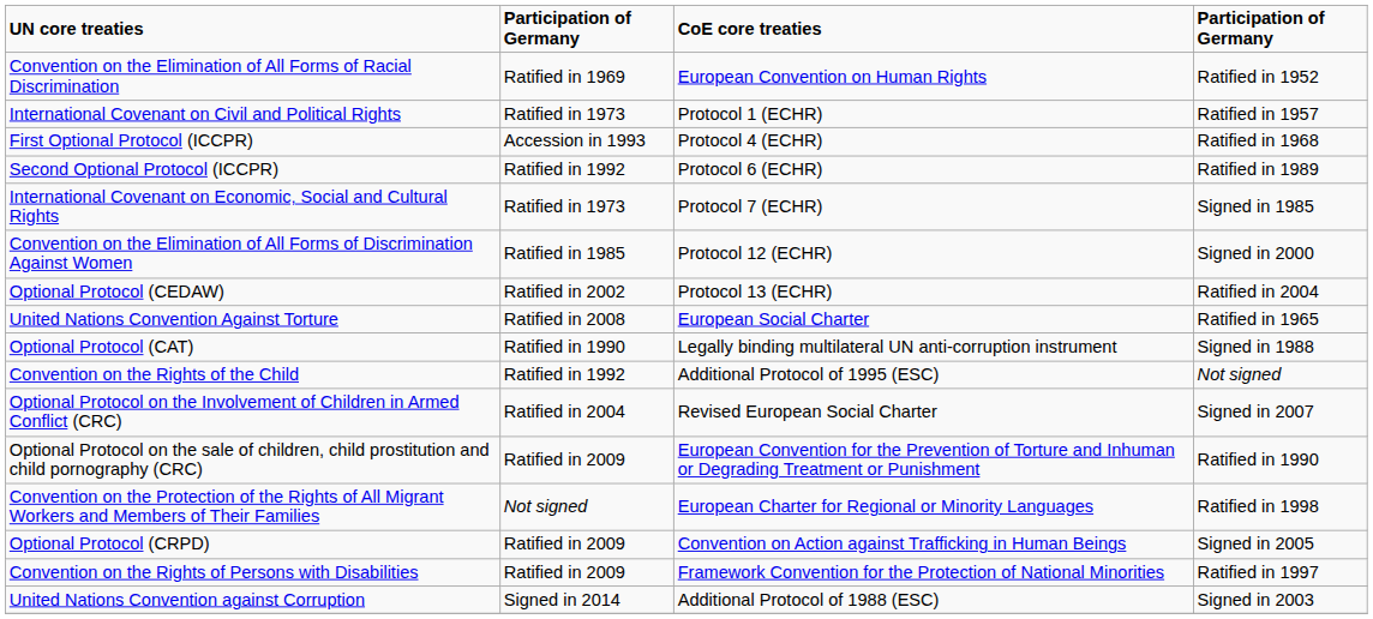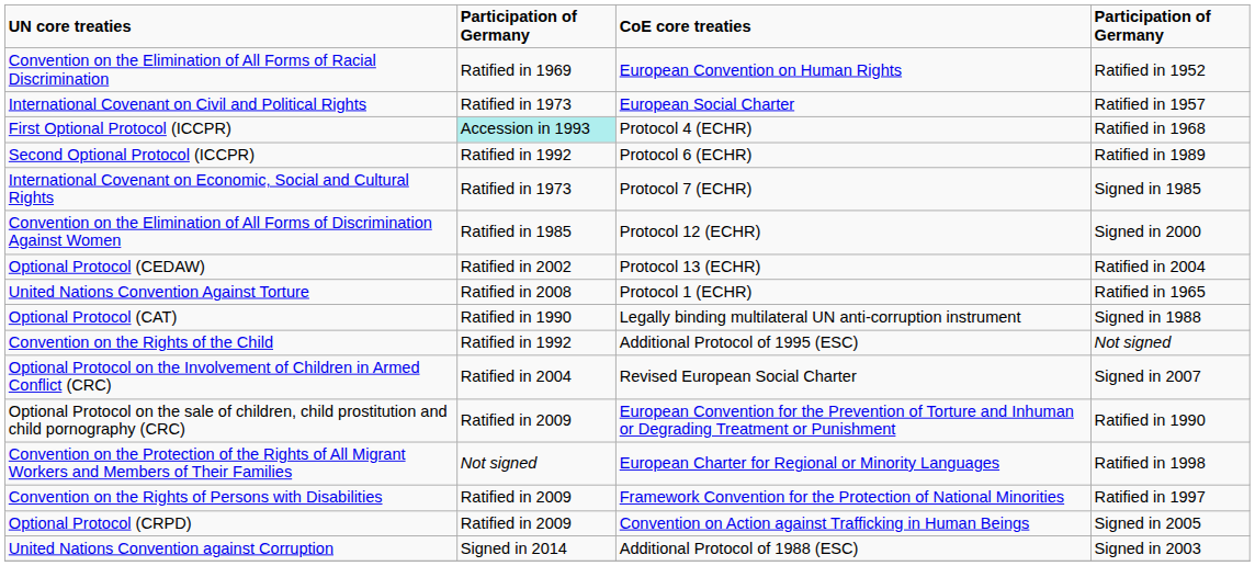 <table class="wikitable" cellpadding=4 cellspacing=0>
 <tr>
 <td><strong>UN core treaties</strong></td>
 <td><strong>Participation of Germany</strong></td>
 <td><strong>CoE core treaties</strong></td>
 <td><strong>Participation of Germany</strong></td>
 </tr>
 <tr>
 <td><a href='#'>Convention on the Elimination of All Forms of Racial Discrimination</a></td>
 <td>Ratified in 1969</td>
 <td><a href='#'>European Convention on Human Rights</a></td>
 <td>Ratified in 1952</td>
 </tr>
 <tr>
 <td><a href='#'>International Covenant on Civil and Political Rights</a></td>
 <td>Ratified in 1973</td>
-<td>Protocol 1 (ECHR)</td>
+<td><a href='#'>European Social Charter</a></td>
 <td>Ratified in 1957</td>
 </tr>
 <tr>
 <td><a href='#'>First Optional Protocol</a> (ICCPR)</td>
-<td>Accession in 1993</td>
+<td style="background: paleturquoise;">Accession in 1993</td>
 <td>Protocol 4 (ECHR)</td>
 <td>Ratified in 1968</td>
 </tr>
 <tr>
 <td><a href='#'>Second Optional Protocol</a> (ICCPR)</td>
 <td>Ratified in 1992</td>
 <td>Protocol 6 (ECHR)</td>
 <td>Ratified in 1989</td>
 </tr>
 <tr>
 <td><a href='#'>International Covenant on Economic, Social and Cultural Rights</a></td>
 <td>Ratified in 1973</td>
 <td>Protocol 7 (ECHR)</td>
 <td>Signed in 1985</td>
 </tr>
 <tr>
 <td><a href='#'>Convention on the Elimination of All Forms of Discrimination Against Women</a></td>
 <td>Ratified in 1985</td>
 <td>Protocol 12 (ECHR)</td>
 <td>Signed in 2000</td>
 </tr>
 <tr>
 <td><a href='#'>Optional Protocol</a> (CEDAW)</td>
 <td>Ratified in 2002</td>
 <td>Protocol 13 (ECHR)</td>
 <td>Ratified in 2004</td>
 </tr>
 <tr>
 <td><a href='#'>United Nations Convention Against Torture</a></td>
 <td>Ratified in 2008</td>
-<td><a href='#'>European Social Charter</a></td>
+<td>Protocol 1 (ECHR)</td>
 <td>Ratified in 1965</td>
 </tr>
 <tr>
 <td><a href='#'>Optional Protocol</a> (CAT)</td>
 <td>Ratified in 1990</td>
 <td>Legally binding multilateral UN anti-corruption instrument</td>
 <td>Signed in 1988</td>
 </tr>
 <tr>
 <td><a href='#'>Convention on the Rights of the Child</a></td>
 <td>Ratified in 1992</td>
 <td>Additional Protocol of 1995 (ESC)</td>
 <td><em>Not signed</em></td>
 </tr>
 <tr>
 <td><a href='#'>Optional Protocol on the Involvement of Children in Armed Conflict</a> (CRC)</td>
 <td>Ratified in 2004</td>
 <td>Revised European Social Charter</td>
 <td>Signed in 2007</td>
 </tr>
 <tr>
 <td>Optional Protocol on the sale of children, child prostitution and child pornography (CRC)</td>
 <td>Ratified in 2009</td>
 <td><a href='#'>European Convention for the Prevention of Torture and Inhuman or Degrading Treatment or Punishment</a></td>
 <td>Ratified in 1990</td>
 </tr>
 <tr>
 <td><a href='#'>Convention on the Protection of the Rights of All Migrant Workers and Members of Their Families</a></td>
 <td><em>Not signed</em></td>
 <td><a href='#'>European Charter for Regional or Minority Languages</a></td>
 <td>Ratified in 1998</td>
 </tr>
 <tr>
+<td><a href='#'>Convention on the Rights of Persons with Disabilities</a></td>
+<td>Ratified in 2009</td>
+<td><a href='#'>Framework Convention for the Protection of National Minorities</a></td>
+<td>Ratified in 1997</td>
+</tr>
+<tr>
 <td><a href='#'>Optional Protocol</a> (CRPD)</td>
 <td>Ratified in 2009</td>
 <td><a href='#'>Convention on Action against Trafficking in Human Beings</a></td>
 <td>Signed in 2005</td>
-</tr>
-<tr>
-<td><a href='#'>Convention on the Rights of Persons with Disabilities</a></td>
-<td>Ratified in 2009</td>
-<td><a href='#'>Framework Convention for the Protection of National Minorities</a></td>
-<td>Ratified in 1997</td>
 </tr>
 <tr>
 <td><a href='#'>United Nations Convention against Corruption</a></td>
 <td>Signed in 2014</td>
 <td>Additional Protocol of 1988 (ESC)</td>
 <td>Signed in 2003</td>
 </tr>
 <tr>
 </tr>
 </table>
